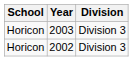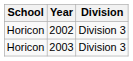 <table class="wikitable">
 <tr>
 <th>School</th>
 <th>Year</th>
 <th>Division</th>
 </tr>
 <tr>
 <td>Horicon</td>
-<td>2003</td>
+<td>2002</td>
 <td>Division 3</td>
 </tr>
 <tr>
 <td>Horicon</td>
-<td>2002</td>
+<td>2003</td>
 <td>Division 3</td>
 </tr>
 </table>
